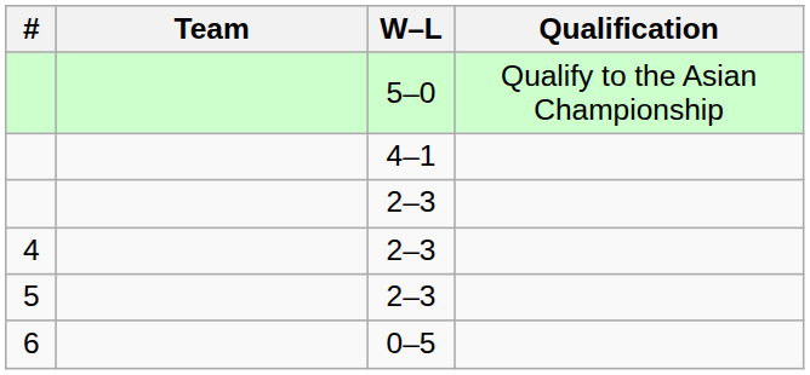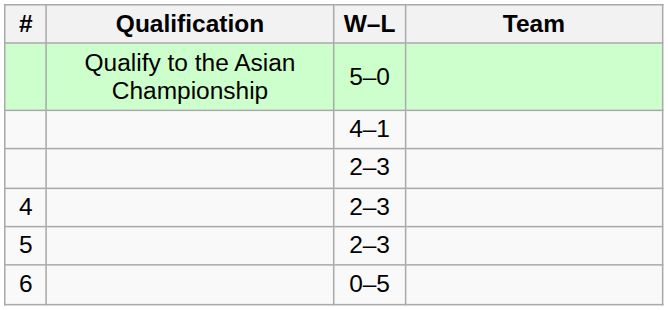 <table class=wikitable style="text-align:center;">
 <tr>
 <th width=20px>#</th>
+<th width=180px>Qualification</th>
+<th width=40px>W–L</th>
 <th width=160px>Team</th>
-<th width=40px>W–L</th>
-<th width=180px>Qualification</th>
 </tr>
 <tr bgcolor=#CCFFCC>
 <td></td>
+<td>Qualify to the Asian Championship</td>
+<td>5–0</td>
 <td align=left></td>
-<td>5–0</td>
-<td>Qualify to the Asian Championship</td>
 </tr>
 <tr>
 <td></td>
+<td></td>
+<td>4–1</td>
 <td align=left></td>
-<td>4–1</td>
-<td></td>
 </tr>
 <tr>
 <td></td>
+<td></td>
+<td>2–3</td>
 <td align=left></td>
-<td>2–3</td>
-<td></td>
 </tr>
 <tr>
 <td>4</td>
+<td></td>
+<td>2–3</td>
 <td align=left></td>
-<td>2–3</td>
-<td></td>
 </tr>
 <tr>
 <td>5</td>
+<td></td>
+<td>2–3</td>
 <td align=left></td>
-<td>2–3</td>
-<td></td>
 </tr>
 <tr>
 <td>6</td>
+<td></td>
+<td>0–5</td>
 <td align=left></td>
-<td>0–5</td>
-<td></td>
 </tr>
 </table>
